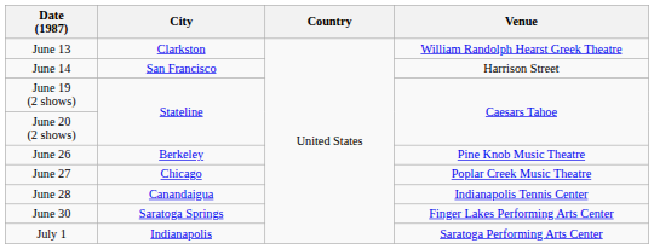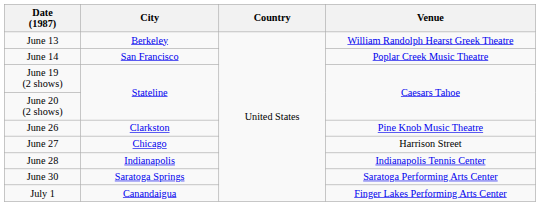 <table class="wikitable sortable plainrowheaders" style="text-align:center;">
 <tr>
 <th scope="col" style="width:7em;">Date<br>(1987)</th>
 <th scope="col" style="width:13em;">City</th>
 <th scope="col" style="width:10em;">Country</th>
 <th scope="col" style="width:20em;">Venue</th>
 </tr>
 <tr>
 <td>June 13</td>
-<td><a href='#'>Clarkston</a></td>
+<td><a href='#'>Berkeley</a></td>
 <td rowspan="9">United States</td>
 <td><a href='#'>William Randolph Hearst Greek Theatre</a></td>
 </tr>
 <tr>
 <td>June 14</td>
 <td><a href='#'>San Francisco</a></td>
-<td>Harrison Street</td>
+<td><a href='#'>Poplar Creek Music Theatre</a></td>
 </tr>
 <tr>
 <td>June 19<br>(2 shows)</td>
 <td rowspan="2"><a href='#'>Stateline</a></td>
 <td rowspan="2"><a href='#'>Caesars Tahoe</a></td>
 </tr>
 <tr>
 <td>June 20<br>(2 shows)</td>
 </tr>
 <tr>
 <td>June 26</td>
-<td><a href='#'>Berkeley</a></td>
+<td><a href='#'>Clarkston</a></td>
 <td><a href='#'>Pine Knob Music Theatre</a></td>
 </tr>
 <tr>
 <td>June 27</td>
 <td><a href='#'>Chicago</a></td>
-<td><a href='#'>Poplar Creek Music Theatre</a></td>
+<td>Harrison Street</td>
 </tr>
 <tr>
 <td>June 28</td>
-<td><a href='#'>Canandaigua</a></td>
+<td><a href='#'>Indianapolis</a></td>
 <td><a href='#'>Indianapolis Tennis Center</a></td>
 </tr>
 <tr>
 <td>June 30</td>
 <td><a href='#'>Saratoga Springs</a></td>
-<td><a href='#'>Finger Lakes Performing Arts Center</a></td>
+<td><a href='#'>Saratoga Performing Arts Center</a></td>
 </tr>
 <tr>
 <td>July 1</td>
-<td><a href='#'>Indianapolis</a></td>
-<td><a href='#'>Saratoga Performing Arts Center</a></td>
+<td><a href='#'>Canandaigua</a></td>
+<td><a href='#'>Finger Lakes Performing Arts Center</a></td>
 </tr>
 </table>
